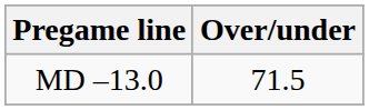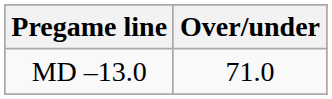 <table class="wikitable">
 <tr align="center">
 <th style=>Pregame line</th>
 <th style=>Over/under</th>
 </tr>
 <tr align="center">
 <td>MD –13.0</td>
-<td>71.5</td>
+<td>71.0</td>
 </tr>
 </table>
